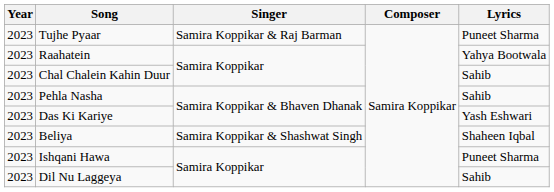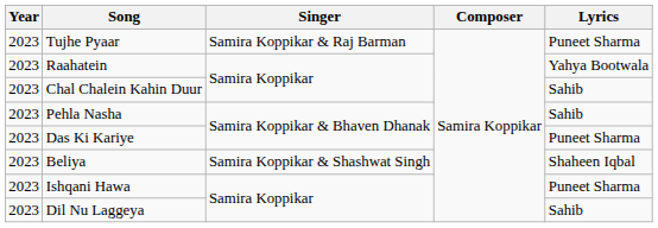 <table class="wikitable">
 <tr>
 <th>Year</th>
 <th>Song</th>
 <th>Singer</th>
 <th>Composer</th>
 <th>Lyrics</th>
 </tr>
 <tr>
 <td>2023</td>
 <td>Tujhe Pyaar</td>
 <td>Samira Koppikar & Raj Barman</td>
 <td rowspan="8">Samira Koppikar</td>
 <td>Puneet Sharma</td>
 </tr>
 <tr>
 <td>2023</td>
 <td>Raahatein</td>
 <td rowspan="2">Samira Koppikar</td>
 <td>Yahya Bootwala</td>
 </tr>
 <tr>
 <td>2023</td>
 <td>Chal Chalein Kahin Duur</td>
 <td>Sahib</td>
 </tr>
 <tr>
 <td>2023</td>
 <td>Pehla Nasha</td>
 <td rowspan="2">Samira Koppikar & Bhaven Dhanak</td>
 <td>Sahib</td>
 </tr>
 <tr>
 <td>2023</td>
 <td>Das Ki Kariye</td>
-<td>Yash Eshwari</td>
+<td>Puneet Sharma</td>
 </tr>
 <tr>
 <td>2023</td>
 <td>Beliya</td>
 <td>Samira Koppikar & Shashwat Singh</td>
 <td>Shaheen Iqbal</td>
 </tr>
 <tr>
 <td>2023</td>
 <td>Ishqani Hawa</td>
 <td rowspan="2">Samira Koppikar</td>
 <td>Puneet Sharma</td>
 </tr>
 <tr>
 <td>2023</td>
 <td>Dil Nu Laggeya</td>
 <td>Sahib</td>
 </tr>
 </table>
